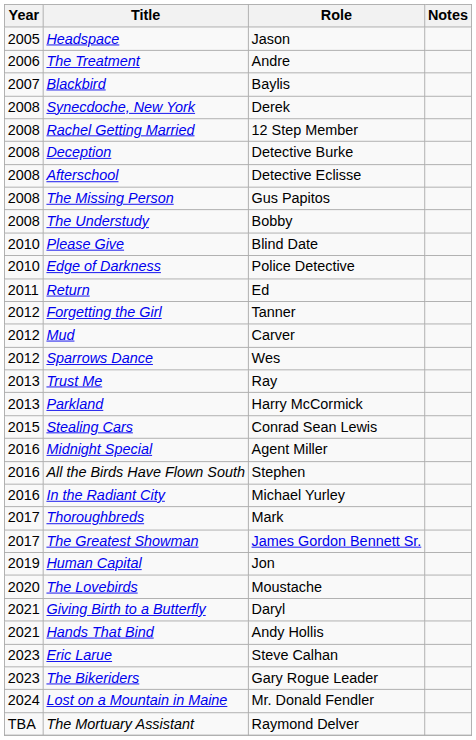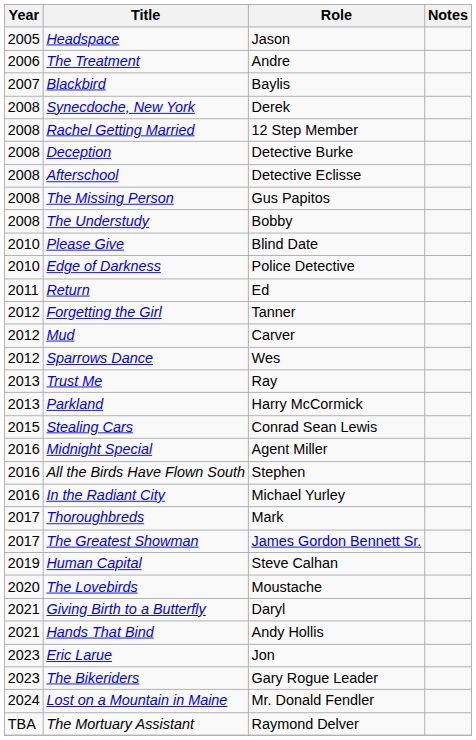 <table class="wikitable sortable">
 <tr>
 <th>Year</th>
 <th>Title</th>
 <th>Role</th>
 <th class="unsortable">Notes</th>
 </tr>
 <tr>
 <td>2005</td>
 <td><em><a href='#'>Headspace</a></em></td>
 <td>Jason</td>
 <td></td>
 </tr>
 <tr>
 <td>2006</td>
 <td><em><a href='#'>The Treatment</a></em></td>
 <td>Andre</td>
 <td></td>
 </tr>
 <tr>
 <td>2007</td>
 <td><em><a href='#'>Blackbird</a></em></td>
 <td>Baylis</td>
 <td></td>
 </tr>
 <tr>
 <td>2008</td>
 <td><em><a href='#'>Synecdoche, New York</a></em></td>
 <td>Derek</td>
 <td></td>
 </tr>
 <tr>
 <td>2008</td>
 <td><em><a href='#'>Rachel Getting Married</a></em></td>
 <td>12 Step Member</td>
 <td></td>
 </tr>
 <tr>
 <td>2008</td>
 <td><em><a href='#'>Deception</a></em></td>
 <td>Detective Burke</td>
 <td></td>
 </tr>
 <tr>
 <td>2008</td>
 <td><em><a href='#'>Afterschool</a></em></td>
 <td>Detective Eclisse</td>
 <td></td>
 </tr>
 <tr>
 <td>2008</td>
 <td><em><a href='#'>The Missing Person</a></em></td>
 <td>Gus Papitos</td>
 <td></td>
 </tr>
 <tr>
 <td>2008</td>
 <td><em><a href='#'>The Understudy</a></em></td>
 <td>Bobby</td>
 <td></td>
 </tr>
 <tr>
 <td>2010</td>
 <td><em><a href='#'>Please Give</a></em></td>
 <td>Blind Date</td>
 <td></td>
 </tr>
 <tr>
 <td>2010</td>
 <td><em><a href='#'>Edge of Darkness</a></em></td>
 <td>Police Detective</td>
 <td></td>
 </tr>
 <tr>
 <td>2011</td>
 <td><em><a href='#'>Return</a></em></td>
 <td>Ed</td>
 <td></td>
 </tr>
 <tr>
 <td>2012</td>
 <td><em><a href='#'>Forgetting the Girl</a></em></td>
 <td>Tanner</td>
 <td></td>
 </tr>
 <tr>
 <td>2012</td>
 <td><em><a href='#'>Mud</a></em></td>
 <td>Carver</td>
 <td></td>
 </tr>
 <tr>
 <td>2012</td>
 <td><em><a href='#'>Sparrows Dance</a></em></td>
 <td>Wes</td>
 <td></td>
 </tr>
 <tr>
 <td>2013</td>
 <td><em><a href='#'>Trust Me</a></em></td>
 <td>Ray</td>
 <td></td>
 </tr>
 <tr>
 <td>2013</td>
 <td><em><a href='#'>Parkland</a></em></td>
 <td>Harry McCormick</td>
 <td></td>
 </tr>
 <tr>
 <td>2015</td>
 <td><em><a href='#'>Stealing Cars</a></em></td>
 <td>Conrad Sean Lewis</td>
 <td></td>
 </tr>
 <tr>
 <td>2016</td>
 <td><em><a href='#'>Midnight Special</a></em></td>
 <td>Agent Miller</td>
 <td></td>
 </tr>
 <tr>
 <td>2016</td>
 <td><em>All the Birds Have Flown South</em></td>
 <td>Stephen</td>
 <td></td>
 </tr>
 <tr>
 <td>2016</td>
 <td><em><a href='#'>In the Radiant City</a></em></td>
 <td>Michael Yurley</td>
 <td></td>
 </tr>
 <tr>
 <td>2017</td>
 <td><em><a href='#'>Thoroughbreds</a></em></td>
 <td>Mark</td>
 <td></td>
 </tr>
 <tr>
 <td>2017</td>
 <td><em><a href='#'>The Greatest Showman</a></em></td>
 <td><a href='#'>James Gordon Bennett Sr.</a></td>
 <td></td>
 </tr>
 <tr>
 <td>2019</td>
 <td><em><a href='#'>Human Capital</a></em></td>
-<td>Jon</td>
+<td>Steve Calhan</td>
 <td></td>
 </tr>
 <tr>
 <td>2020</td>
 <td><em><a href='#'>The Lovebirds</a></em></td>
 <td>Moustache</td>
 <td></td>
 </tr>
 <tr>
 <td>2021</td>
 <td><em><a href='#'>Giving Birth to a Butterfly</a></em></td>
 <td>Daryl</td>
 <td></td>
 </tr>
 <tr>
 <td>2021</td>
 <td><em><a href='#'>Hands That Bind</a></em></td>
 <td>Andy Hollis</td>
 <td></td>
 </tr>
 <tr>
 <td>2023</td>
 <td><em><a href='#'>Eric Larue</a></em></td>
-<td>Steve Calhan</td>
+<td>Jon</td>
 <td></td>
 </tr>
 <tr>
 <td>2023</td>
 <td><em><a href='#'>The Bikeriders</a></em></td>
 <td>Gary Rogue Leader</td>
 <td></td>
 </tr>
 <tr>
 <td>2024</td>
 <td><em><a href='#'>Lost on a Mountain in Maine</a></em></td>
 <td>Mr. Donald Fendler</td>
 <td></td>
 </tr>
 <tr>
 <td>TBA</td>
 <td><em>The Mortuary Assistant</em></td>
 <td>Raymond Delver</td>
 <td></td>
 </tr>
 <tr>
 </tr>
 </table>
